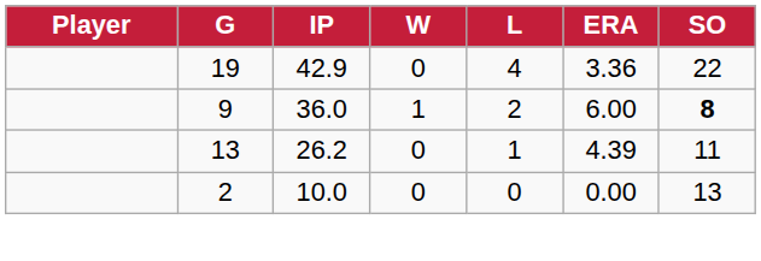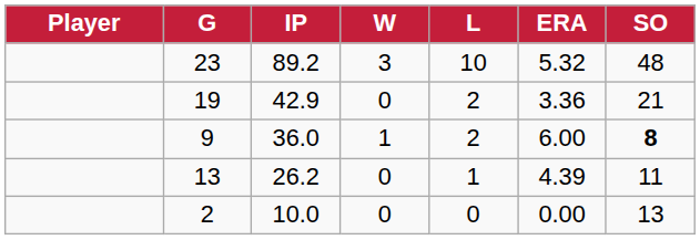 <table class="wikitable sortable">
 <tr>
 <th style="background:#c41e3a;color:white;" width="16%">Player</th>
 <th style="background:#c41e3a;color:white;" width="9%">G</th>
 <th style="background:#c41e3a;color:white;" width="9%">IP</th>
 <th style="background:#c41e3a;color:white;" width="9%">W</th>
 <th style="background:#c41e3a;color:white;" width="9%">L</th>
 <th style="background:#c41e3a;color:white;" width="9%">ERA</th>
 <th style="background:#c41e3a;color:white;" width="9%">SO</th>
 </tr>
 <tr align="center">
 <td></td>
+<td>23</td>
+<td>89.2</td>
+<td>3</td>
+<td>10</td>
+<td>5.32</td>
+<td>48</td>
+</tr>
+<tr align="center">
+<td></td>
 <td>19</td>
 <td>42.9</td>
 <td>0</td>
-<td>4</td>
+<td>2</td>
 <td>3.36</td>
-<td>22</td>
+<td>21</td>
 </tr>
 <tr align="center">
 <td></td>
 <td>9</td>
 <td>36.0</td>
 <td>1</td>
 <td>2</td>
 <td>6.00</td>
 <td><strong>8</strong></td>
 </tr>
 <tr align="center">
 <td></td>
 <td>13</td>
 <td>26.2</td>
 <td>0</td>
 <td>1</td>
 <td>4.39</td>
 <td>11</td>
 </tr>
 <tr align="center">
 <td></td>
 <td>2</td>
 <td>10.0</td>
 <td>0</td>
 <td>0</td>
 <td>0.00</td>
 <td>13</td>
 </tr>
 </table>
